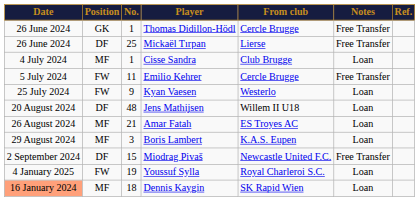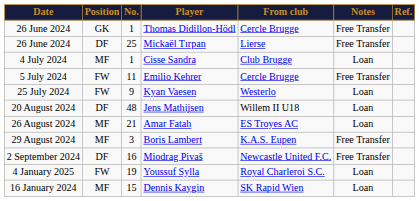 <table class="wikitable sortable" style="text-align:center">
 <tr>
 <th style="background:#161C40;color:#C78E1E;border:1px solid #C78E1E">Date</th>
 <th style="background:#161C40;color:#C78E1E;border:1px solid #C78E1E">Position</th>
 <th style="background:#161C40;color:#C78E1E;border:1px solid #C78E1E">No.</th>
 <th style="background:#161C40;color:#C78E1E;border:1px solid #C78E1E">Player</th>
 <th style="background:#161C40;color:#C78E1E;border:1px solid #C78E1E">From club</th>
 <th style="background:#161C40;color:#C78E1E;border:1px solid #C78E1E">Notes</th>
 <th style="background:#161C40;color:#C78E1E;border:1px solid #C78E1E">Ref.</th>
 </tr>
 <tr>
 <td>26 June 2024</td>
 <td>GK </td>
 <td>1</td>
 <td style="text-align:left"> <a href='#'>Thomas Didillon-Hödl</a></td>
 <td style="text-align:left"> <a href='#'>Cercle Brugge</a></td>
 <td>Free Transfer </td>
 <td></td>
 </tr>
 <tr>
 <td>26 June 2024</td>
 <td>DF </td>
 <td>25</td>
 <td style="text-align:left"> <a href='#'>Mickaël Tırpan</a></td>
 <td style="text-align:left"> <a href='#'>Lierse</a></td>
 <td>Free Transfer </td>
 <td></td>
 </tr>
 <tr>
 <td>4 July 2024</td>
 <td>MF </td>
 <td>1</td>
 <td style="text-align:left"> <a href='#'>Cisse Sandra</a></td>
 <td style="text-align:left"> <a href='#'>Club Brugge</a></td>
 <td>Loan </td>
 <td></td>
 </tr>
 <tr>
 <td>5 July 2024</td>
 <td>FW </td>
 <td>11</td>
 <td style="text-align:left"> <a href='#'>Emilio Kehrer</a></td>
 <td style="text-align:left"> <a href='#'>Cercle Brugge</a></td>
 <td>Free Transfer </td>
 <td></td>
 </tr>
 <tr>
 <td>25 July 2024</td>
 <td>FW </td>
 <td>9</td>
 <td style="text-align:left"> <a href='#'>Kyan Vaesen</a></td>
 <td style="text-align:left"> <a href='#'>Westerlo</a></td>
 <td>Loan </td>
 <td></td>
 </tr>
 <tr>
 <td>20 August 2024</td>
 <td>DF </td>
 <td>48</td>
 <td style="text-align:left"> <a href='#'>Jens Mathijsen</a></td>
 <td style="text-align:left"> Willem II U18</td>
 <td>Loan </td>
 <td></td>
 </tr>
 <tr>
 <td>26 August 2024</td>
 <td>MF </td>
 <td>21</td>
 <td style="text-align:left"> <a href='#'>Amar Fatah</a></td>
 <td style="text-align:left"> <a href='#'>ES Troyes AC</a></td>
 <td>Loan </td>
 <td></td>
 </tr>
 <tr>
 <td>29 August 2024</td>
 <td>MF </td>
 <td>3</td>
 <td style="text-align:left"> <a href='#'>Boris Lambert</a></td>
 <td style="text-align:left"> <a href='#'>K.A.S. Eupen</a></td>
-<td>Loan </td>
+<td>Free Transfer </td>
 <td></td>
 </tr>
 <tr>
 <td>2 September 2024</td>
 <td>DF </td>
-<td>15</td>
+<td>16</td>
 <td style="text-align:left"> <a href='#'>Miodrag Pivaš</a></td>
 <td style="text-align:left"> <a href='#'>Newcastle United F.C.</a></td>
 <td>Free Transfer </td>
 <td></td>
 </tr>
 <tr>
 <td>4 January 2025</td>
 <td>FW </td>
 <td>19</td>
 <td style="text-align:left"> <a href='#'>Youssuf Sylla</a></td>
 <td style="text-align:left"> <a href='#'>Royal Charleroi S.C.</a></td>
 <td>Loan </td>
 <td></td>
 </tr>
 <tr>
-<td style="background: lightsalmon;">16 January 2024</td>
+<td>16 January 2024</td>
 <td>MF </td>
-<td>18</td>
+<td>15</td>
 <td style="text-align:left"> <a href='#'>Dennis Kaygin</a></td>
 <td style="text-align:left"> <a href='#'>SK Rapid Wien</a></td>
 <td>Loan </td>
 <td></td>
 </tr>
 </table>
